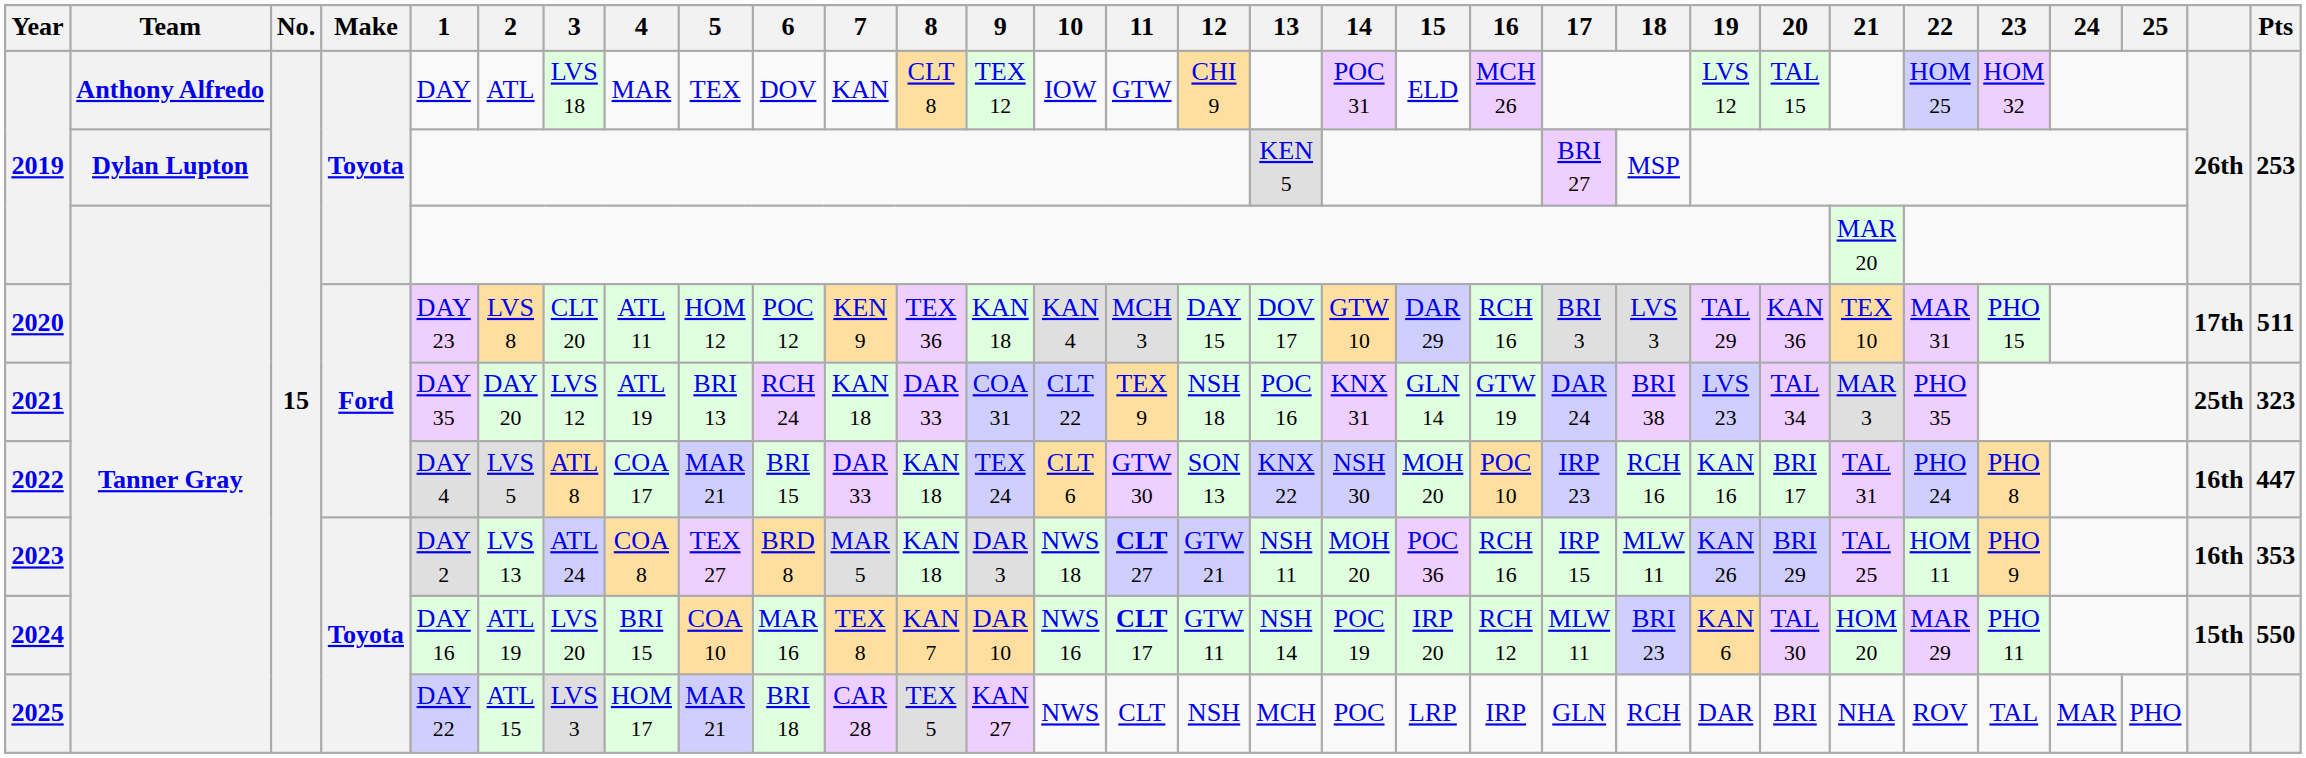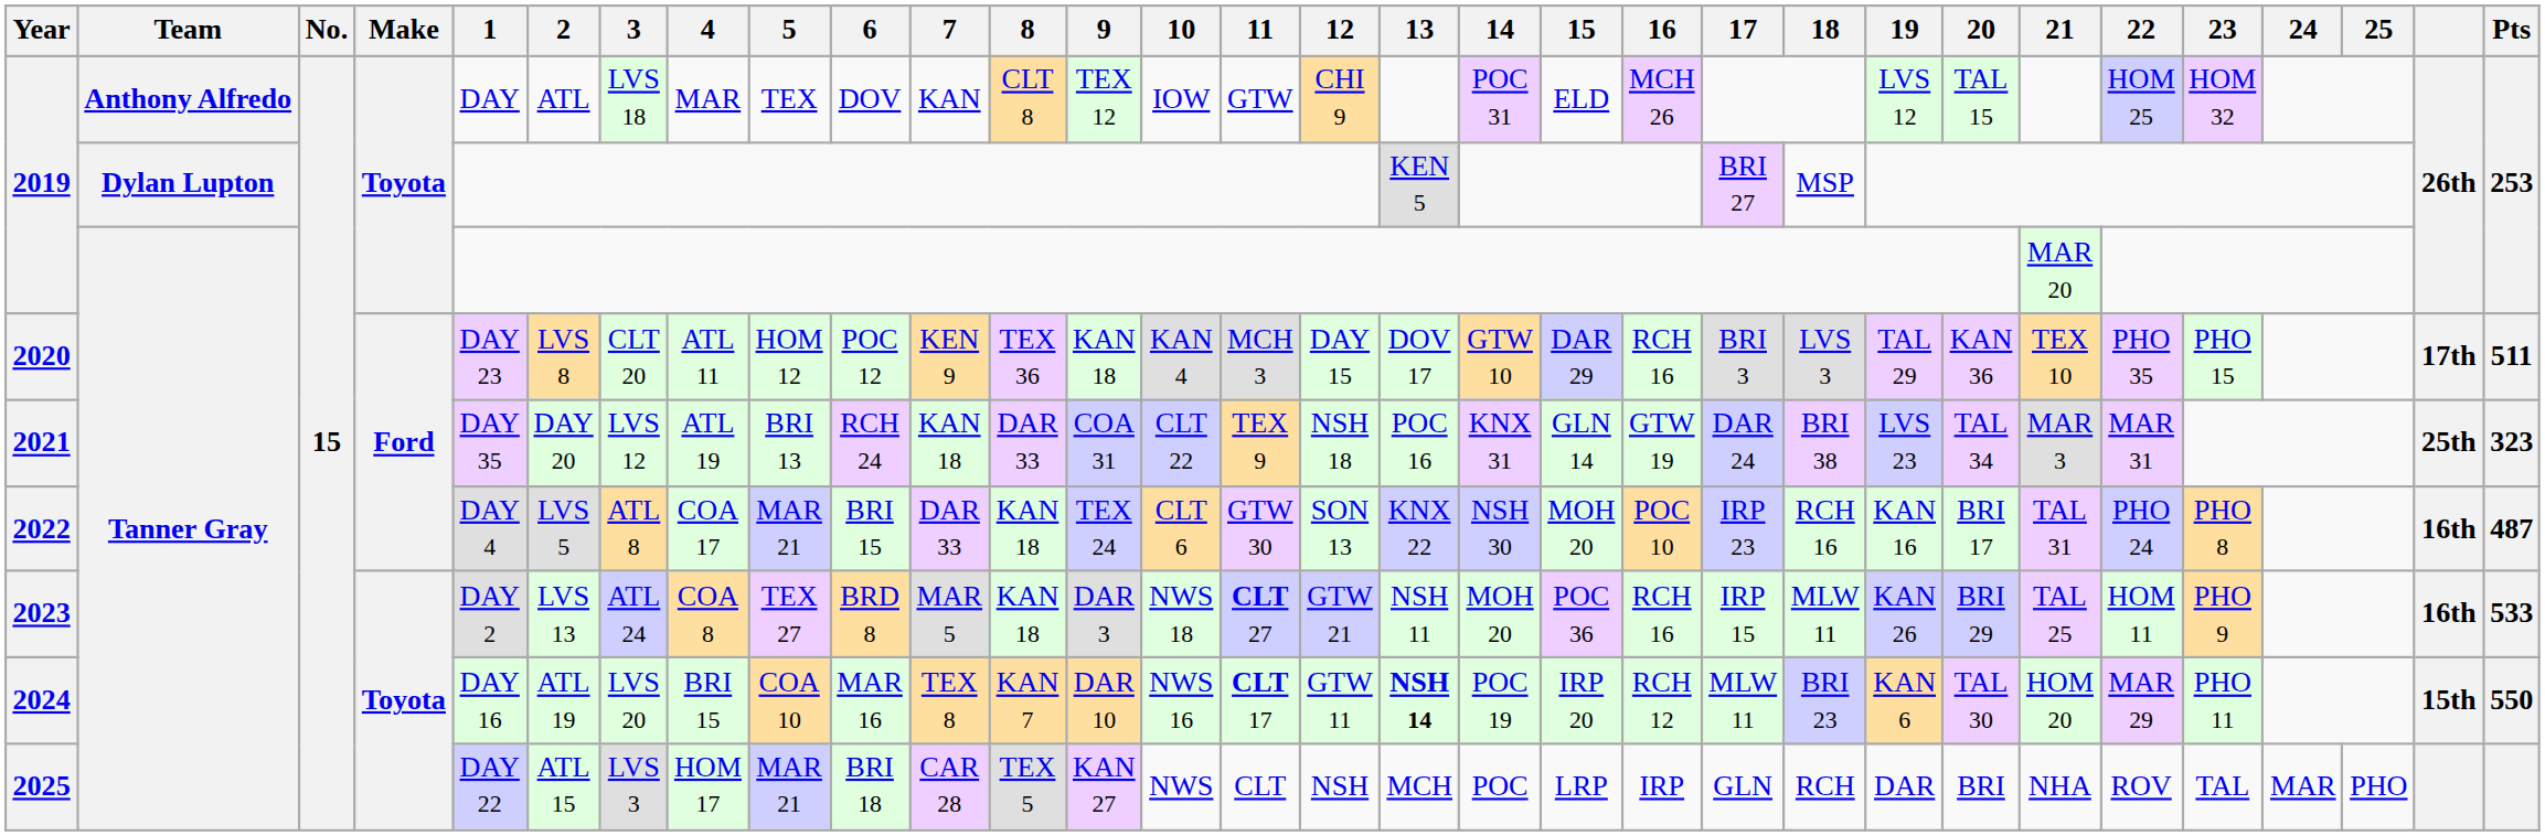 <table class="wikitable" style="text-align:center; font-size:75%">
 <tr>
 <th>Year</th>
 <th>Team</th>
 <th>No.</th>
 <th>Make</th>
 <th>1</th>
 <th>2</th>
 <th>3</th>
 <th>4</th>
 <th>5</th>
 <th>6</th>
 <th>7</th>
 <th>8</th>
 <th>9</th>
 <th>10</th>
 <th>11</th>
 <th>12</th>
 <th>13</th>
 <th>14</th>
 <th>15</th>
 <th>16</th>
 <th>17</th>
 <th>18</th>
 <th>19</th>
 <th>20</th>
 <th>21</th>
 <th>22</th>
 <th>23</th>
 <th>24</th>
 <th>25</th>
 <th></th>
 <th>Pts</th>
 </tr>
 <tr>
 <th rowspan=3><a href='#'>2019</a></th>
 <th><a href='#'>Anthony Alfredo</a></th>
 <th rowspan="9">15</th>
 <th rowspan=3><a href='#'>Toyota</a></th>
 <td><a href='#'>DAY</a></td>
 <td><a href='#'>ATL</a></td>
 <td style="background:#DFFFDF;"><a href='#'>LVS</a><br><small>18</small></td>
 <td><a href='#'>MAR</a></td>
 <td><a href='#'>TEX</a></td>
 <td><a href='#'>DOV</a></td>
 <td><a href='#'>KAN</a></td>
 <td style="background:#FFDF9F;"><a href='#'>CLT</a><br><small>8</small></td>
 <td style="background:#DFFFDF;"><a href='#'>TEX</a><br><small>12</small></td>
 <td><a href='#'>IOW</a></td>
 <td><a href='#'>GTW</a></td>
 <td style="background:#FFDF9F;"><a href='#'>CHI</a><br><small>9</small></td>
 <td></td>
 <td style="background:#EFCFFF;"><a href='#'>POC</a><br><small>31</small></td>
 <td><a href='#'>ELD</a></td>
 <td style="background:#EFCFFF;"><a href='#'>MCH</a><br><small>26</small></td>
 <td colspan=2></td>
 <td style="background:#DFFFDF;"><a href='#'>LVS</a><br><small>12</small></td>
 <td style="background:#DFFFDF;"><a href='#'>TAL</a><br><small>15</small></td>
 <td></td>
 <td style="background:#CFCFFF;"><a href='#'>HOM</a><br><small>25</small></td>
 <td style="background:#EFCFFF;"><a href='#'>HOM</a><br><small>32</small></td>
 <td colspan=2></td>
 <th rowspan=3>26th</th>
 <th rowspan=3>253</th>
 </tr>
 <tr>
 <th><a href='#'>Dylan Lupton</a></th>
 <td colspan=12></td>
 <td style="background:#DFDFDF;"><a href='#'>KEN</a><br><small>5</small></td>
 <td colspan=3></td>
 <td style="background:#EFCFFF;"><a href='#'>BRI</a><br><small>27</small></td>
 <td><a href='#'>MSP</a></td>
 <td colspan=7></td>
 </tr>
 <tr>
 <th rowspan="7"><a href='#'>Tanner Gray</a></th>
 <td colspan=20></td>
 <td style="background:#DFFFDF;"><a href='#'>MAR</a><br><small>20</small></td>
 <td colspan=4></td>
 </tr>
 <tr>
 <th><a href='#'>2020</a></th>
 <th Rowspan=3><a href='#'>Ford</a></th>
 <td style="background:#EFCFFF;"><a href='#'>DAY</a><br><small>23</small></td>
 <td style="background:#FFDF9F;"><a href='#'>LVS</a><br><small>8</small></td>
 <td style="background:#DFFFDF;"><a href='#'>CLT</a><br><small>20</small></td>
 <td style="background:#DFFFDF;"><a href='#'>ATL</a><br><small>11</small></td>
 <td style="background:#DFFFDF;"><a href='#'>HOM</a><br><small>12</small></td>
 <td style="background:#DFFFDF;"><a href='#'>POC</a><br><small>12</small></td>
 <td style="background:#FFDF9F;"><a href='#'>KEN</a><br><small>9</small></td>
 <td style="background:#EFCFFF;"><a href='#'>TEX</a><br><small>36</small></td>
 <td style="background:#DFFFDF;"><a href='#'>KAN</a><br><small>18</small></td>
 <td style="background:#DFDFDF;"><a href='#'>KAN</a><br><small>4</small></td>
 <td style="background:#DFDFDF;"><a href='#'>MCH</a><br><small>3</small></td>
 <td style="background:#DFFFDF;"><a href='#'>DAY</a><br><small>15</small></td>
 <td style="background:#DFFFDF;"><a href='#'>DOV</a><br><small>17</small></td>
 <td style="background:#FFDF9F;"><a href='#'>GTW</a><br><small>10</small></td>
 <td style="background:#CFCFFF;"><a href='#'>DAR</a><br><small>29</small></td>
 <td style="background:#DFFFDF;"><a href='#'>RCH</a><br><small>16</small></td>
 <td style="background:#DFDFDF;"><a href='#'>BRI</a><br><small>3</small></td>
 <td style="background:#DFDFDF;"><a href='#'>LVS</a><br><small>3</small></td>
 <td style="background:#EFCFFF;"><a href='#'>TAL</a><br><small>29</small></td>
 <td style="background:#EFCFFF;"><a href='#'>KAN</a><br><small>36</small></td>
 <td style="background:#FFDF9F;"><a href='#'>TEX</a><br><small>10</small></td>
-<td style="background:#EFCFFF;"><a href='#'>MAR</a><br><small>31</small></td>
+<td style="background:#EFCFFF;"><a href='#'>PHO</a><br><small>35</small></td>
 <td style="background:#DFFFDF;"><a href='#'>PHO</a><br><small>15</small></td>
 <td colspan=2></td>
 <th>17th</th>
 <th>511</th>
 </tr>
 <tr>
 <th><a href='#'>2021</a></th>
 <td style="background:#EFCFFF;"><a href='#'>DAY</a><br><small>35</small></td>
 <td style="background:#DFFFDF;"><a href='#'>DAY</a><br><small>20</small></td>
 <td style="background:#DFFFDF;"><a href='#'>LVS</a><br><small>12</small></td>
 <td style="background:#DFFFDF;"><a href='#'>ATL</a><br><small>19</small></td>
 <td style="background:#DFFFDF;"><a href='#'>BRI</a><br><small>13</small></td>
 <td style="background:#EFCFFF;"><a href='#'>RCH</a><br><small>24</small></td>
 <td style="background:#DFFFDF;"><a href='#'>KAN</a><br><small>18</small></td>
 <td style="background:#EFCFFF;"><a href='#'>DAR</a><br><small>33</small></td>
 <td style="background:#CFCFFF;"><a href='#'>COA</a><br><small>31</small></td>
 <td style="background:#CFCFFF;"><a href='#'>CLT</a><br><small>22</small></td>
 <td style="background:#FFDF9F;"><a href='#'>TEX</a><br><small>9</small></td>
 <td style="background:#DFFFDF;"><a href='#'>NSH</a><br><small>18</small></td>
 <td style="background:#DFFFDF;"><a href='#'>POC</a><br><small>16</small></td>
 <td style="background:#EFCFFF;"><a href='#'>KNX</a><br><small>31</small></td>
 <td style="background:#DFFFDF;"><a href='#'>GLN</a><br><small>14</small></td>
 <td style="background:#DFFFDF;"><a href='#'>GTW</a><br><small>19</small></td>
 <td style="background:#CFCFFF;"><a href='#'>DAR</a><br><small>24</small></td>
 <td style="background:#EFCFFF;"><a href='#'>BRI</a><br><small>38</small></td>
 <td style="background:#CFCFFF;"><a href='#'>LVS</a><br><small>23</small></td>
 <td style="background:#EFCFFF;"><a href='#'>TAL</a><br><small>34</small></td>
 <td style="background:#DFDFDF;"><a href='#'>MAR</a><br><small>3</small></td>
-<td style="background:#EFCFFF;"><a href='#'>PHO</a><br><small>35</small></td>
+<td style="background:#EFCFFF;"><a href='#'>MAR</a><br><small>31</small></td>
 <td colspan=3></td>
 <th>25th</th>
 <th>323</th>
 </tr>
 <tr>
 <th><a href='#'>2022</a></th>
 <td style="background:#DFDFDF;"><a href='#'>DAY</a><br><small>4</small></td>
 <td style="background:#DFDFDF;"><a href='#'>LVS</a><br><small>5</small></td>
 <td style="background:#FFDF9F;"><a href='#'>ATL</a><br><small>8</small></td>
 <td style="background:#DFFFDF;"><a href='#'>COA</a><br><small>17</small></td>
 <td style="background:#CFCFFF;"><a href='#'>MAR</a><br><small>21</small></td>
 <td style="background:#DFFFDF;"><a href='#'>BRI</a><br><small>15</small></td>
 <td style="background:#EFCFFF;"><a href='#'>DAR</a><br><small>33</small></td>
 <td style="background:#DFFFDF;"><a href='#'>KAN</a><br><small>18</small></td>
 <td style="background:#CFCFFF;"><a href='#'>TEX</a><br><small>24</small></td>
 <td style="background:#FFDF9F;"><a href='#'>CLT</a><br><small>6</small></td>
 <td style="background:#EFCFFF;"><a href='#'>GTW</a><br><small>30</small></td>
 <td style="background:#DFFFDF;"><a href='#'>SON</a><br><small>13</small></td>
 <td style="background:#CFCFFF;"><a href='#'>KNX</a><br><small>22</small></td>
 <td style="background:#CFCFFF;"><a href='#'>NSH</a><br><small>30</small></td>
 <td style="background:#DFFFDF;"><a href='#'>MOH</a><br><small>20</small></td>
 <td style="background:#FFDF9F;"><a href='#'>POC</a><br><small>10</small></td>
 <td style="background:#CFCFFF;"><a href='#'>IRP</a><br><small>23</small></td>
 <td style="background:#DFFFDF;"><a href='#'>RCH</a><br><small>16</small></td>
 <td style="background:#DFFFDF;"><a href='#'>KAN</a><br><small>16</small></td>
 <td style="background:#DFFFDF;"><a href='#'>BRI</a><br><small>17</small></td>
 <td style="background:#EFCFFF;"><a href='#'>TAL</a><br><small>31</small></td>
 <td style="background:#CFCFFF;"><a href='#'>PHO</a><br><small>24</small></td>
 <td style="background:#FFDF9F;"><a href='#'>PHO</a><br><small>8</small></td>
 <td colspan=2></td>
 <th>16th</th>
-<th>447</th>
+<th>487</th>
 </tr>
 <tr>
 <th><a href='#'>2023</a></th>
 <th rowspan="3"><a href='#'>Toyota</a></th>
 <td style="background:#DFDFDF;"><a href='#'>DAY</a><br><small>2</small></td>
 <td style="background:#DFFFDF;"><a href='#'>LVS</a><br><small>13</small></td>
 <td style="background:#CFCFFF;"><a href='#'>ATL</a><br><small>24</small></td>
 <td style="background:#FFDF9F;"><a href='#'>COA</a><br><small>8</small></td>
 <td style="background:#EFCFFF;"><a href='#'>TEX</a><br><small>27</small></td>
 <td style="background:#FFDF9F;"><a href='#'>BRD</a><br><small>8</small></td>
 <td style="background:#DFDFDF;"><a href='#'>MAR</a><br><small>5</small></td>
 <td style="background:#DFFFDF;"><a href='#'>KAN</a><br><small>18</small></td>
 <td style="background:#DFDFDF;"><a href='#'>DAR</a><br><small>3</small></td>
 <td style="background:#DFFFDF;"><a href='#'>NWS</a><br><small>18</small></td>
 <td style="background:#CFCFFF;"><strong><a href='#'>CLT</a></strong><br><small>27</small></td>
 <td style="background:#CFCFFF;"><a href='#'>GTW</a><br><small>21</small></td>
 <td style="background:#DFFFDF;"><a href='#'>NSH</a><br><small>11</small></td>
 <td style="background:#DFFFDF;"><a href='#'>MOH</a> <br><small>20</small></td>
 <td style="background:#EFCFFF;"><a href='#'>POC</a><br><small>36</small></td>
 <td style="background:#DFFFDF;"><a href='#'>RCH</a><br><small>16</small></td>
 <td style="background:#DFFFDF;"><a href='#'>IRP</a><br><small>15</small></td>
 <td style="background:#DFFFDF;"><a href='#'>MLW</a><br><small>11</small></td>
 <td style="background:#CFCFFF;"><a href='#'>KAN</a><br><small>26</small></td>
 <td style="background:#CFCFFF;"><a href='#'>BRI</a><br><small>29</small></td>
 <td style="background:#EFCFFF;"><a href='#'>TAL</a><br><small>25</small></td>
 <td style="background:#DFFFDF;"><a href='#'>HOM</a><br><small>11</small></td>
 <td style="background:#FFDF9F;"><a href='#'>PHO</a><br><small>9</small></td>
 <td colspan=2></td>
 <th>16th</th>
-<th>353</th>
+<th>533</th>
 </tr>
 <tr>
 <th><a href='#'>2024</a></th>
 <td style="background:#DFFFDF;"><a href='#'>DAY</a><br><small>16</small></td>
 <td style="background:#DFFFDF;"><a href='#'>ATL</a><br><small>19</small></td>
 <td style="background:#DFFFDF;"><a href='#'>LVS</a><br><small>20</small></td>
 <td style="background:#DFFFDF;"><a href='#'>BRI</a><br><small>15</small></td>
 <td style="background:#FFDF9F;"><a href='#'>COA</a><br><small>10</small></td>
 <td style="background:#DFFFDF;"><a href='#'>MAR</a><br><small>16</small></td>
 <td style="background:#FFDF9F;"><a href='#'>TEX</a><br><small>8</small></td>
 <td style="background:#FFDF9F;"><a href='#'>KAN</a><br><small>7</small></td>
 <td style="background:#FFDF9F;"><a href='#'>DAR</a><br><small>10</small></td>
 <td style="background:#DFFFDF;"><a href='#'>NWS</a><br><small>16</small></td>
 <td style="background:#DFFFDF;"><strong><a href='#'>CLT</a></strong><br><small>17</small></td>
 <td style="background:#DFFFDF;"><a href='#'>GTW</a><br><small>11</small></td>
-<td style="background:#DFFFDF;"><a href='#'>NSH</a><br><small>14</small></td>
+<td style="background:#DFFFDF;"><strong><a href='#'>NSH</a><br><small>14</small></strong></td>
 <td style="background:#DFFFDF;"><a href='#'>POC</a><br><small>19</small></td>
 <td style="background:#DFFFDF;"><a href='#'>IRP</a><br><small>20</small></td>
 <td style="background:#DFFFDF;"><a href='#'>RCH</a><br><small>12</small></td>
 <td style="background:#DFFFDF;"><a href='#'>MLW</a><br><small>11</small></td>
 <td style="background:#CFCFFF;"><a href='#'>BRI</a><br><small>23</small></td>
 <td style="background:#FFDF9F;"><a href='#'>KAN</a><br><small>6</small></td>
 <td style="background:#EFCFFF;"><a href='#'>TAL</a><br><small>30</small></td>
 <td style="background:#DFFFDF;"><a href='#'>HOM</a><br><small>20</small></td>
 <td style="background:#EFCFFF;"><a href='#'>MAR</a><br><small>29</small></td>
 <td style="background:#DFFFDF;"><a href='#'>PHO</a><br><small>11</small></td>
 <td colspan=2></td>
 <th>15th</th>
 <th>550</th>
 </tr>
 <tr>
 <th><a href='#'>2025</a></th>
 <td style="background:#CFCFFF;"><a href='#'>DAY</a><br><small>22</small></td>
 <td style="background:#DFFFDF;"><a href='#'>ATL</a><br><small>15</small></td>
 <td style="background:#DFDFDF;"><a href='#'>LVS</a><br><small>3</small></td>
 <td style="background:#DFFFDF;"><a href='#'>HOM</a><br><small>17</small></td>
 <td style="background:#CFCFFF;"><a href='#'>MAR</a><br><small>21</small></td>
 <td style="background:#DFFFDF;"><a href='#'>BRI</a><br><small>18</small></td>
 <td style="background:#EFCFFF;"><a href='#'>CAR</a><br><small>28</small></td>
 <td style="background:#DFDFDF;"><a href='#'>TEX</a><br><small>5</small></td>
 <td style="background:#EFCFFF;"><a href='#'>KAN</a><br><small>27</small></td>
 <td><a href='#'>NWS</a></td>
 <td><a href='#'>CLT</a></td>
 <td><a href='#'>NSH</a></td>
 <td><a href='#'>MCH</a></td>
 <td><a href='#'>POC</a></td>
 <td><a href='#'>LRP</a></td>
 <td><a href='#'>IRP</a></td>
 <td><a href='#'>GLN</a></td>
 <td><a href='#'>RCH</a></td>
 <td><a href='#'>DAR</a></td>
 <td><a href='#'>BRI</a></td>
 <td><a href='#'>NHA</a></td>
 <td><a href='#'>ROV</a></td>
 <td><a href='#'>TAL</a></td>
 <td><a href='#'>MAR</a></td>
 <td><a href='#'>PHO</a></td>
 <th></th>
 <th></th>
 </tr>
 </table>
